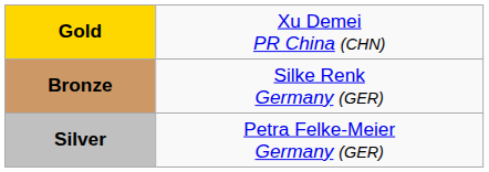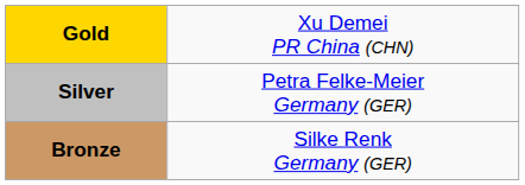 <table class="wikitable" style=" text-align:center; font-size:110%;" width="35%">
 <tr>
 <td bgcolor="gold"><strong>Gold</strong></td>
 <td> <a href='#'>Xu Demei</a><br><em><a href='#'>PR China</a> <small>(CHN)</small></em></td>
 </tr>
 <tr>
+<td bgcolor="silver"><strong>Silver</strong></td>
+<td> <a href='#'>Petra Felke-Meier</a><br><em><a href='#'>Germany</a> <small>(GER)</small></em></td>
+</tr>
+<tr>
 <td bgcolor="CC9966"><strong>Bronze</strong></td>
 <td> <a href='#'>Silke Renk</a><br><em><a href='#'>Germany</a> <small>(GER)</small></em></td>
 </tr>
-<tr>
-<td bgcolor="silver"><strong>Silver</strong></td>
-<td> <a href='#'>Petra Felke-Meier</a><br><em><a href='#'>Germany</a> <small>(GER)</small></em></td>
-</tr>
 </table>
